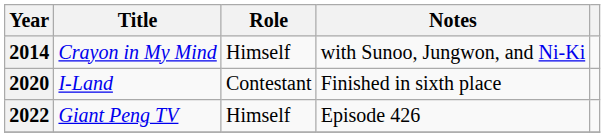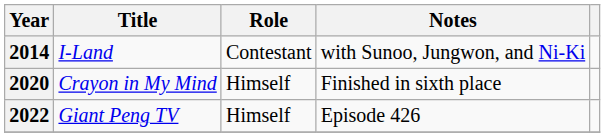 <table class="wikitable plainrowheaders">
 <tr>
 <th scope="col">Year</th>
 <th scope="col">Title</th>
 <th scope="col">Role</th>
 <th scope="col">Notes</th>
 <th scope="col" class="unsortable"></th>
 </tr>
 <tr>
 <th scope="row">2014</th>
-<td><em><a href='#'>Crayon in My Mind</a></em></td>
-<td>Himself</td>
+<td><em><a href='#'>I-Land</a></em></td>
+<td>Contestant</td>
 <td>with Sunoo, Jungwon, and <a href='#'>Ni-Ki</a></td>
 <td></td>
 </tr>
 <tr>
 <th scope="row">2020</th>
-<td><em><a href='#'>I-Land</a></em></td>
-<td>Contestant</td>
+<td><em><a href='#'>Crayon in My Mind</a></em></td>
+<td>Himself</td>
 <td>Finished in sixth place</td>
 <td></td>
 </tr>
 <tr>
 <th scope="row">2022</th>
 <td><em><a href='#'>Giant Peng TV</a></em></td>
 <td>Himself</td>
 <td>Episode 426</td>
 <td></td>
 </tr>
 <tr>
 </tr>
 </table>
